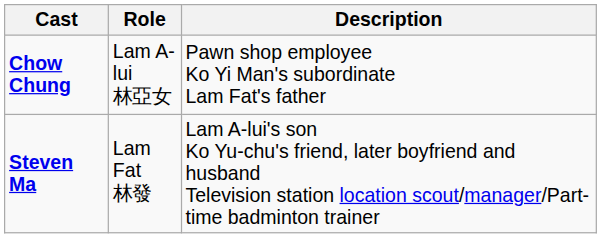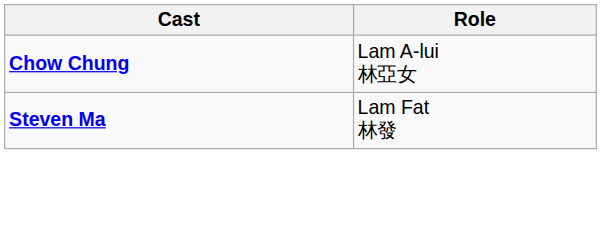 <table class="wikitable" width="55%">
 <tr>
 <th>Cast</th>
 <th>Role</th>
-<th>Description</th>
 </tr>
 <tr>
 <td><strong><a href='#'>Chow Chung</a></strong></td>
 <td>Lam A-lui<br>林亞女</td>
-<td>Pawn shop employee<br>Ko Yi Man's subordinate<br>Lam Fat's father</td>
 </tr>
 <tr>
 <td><strong><a href='#'>Steven Ma</a></strong></td>
 <td>Lam Fat<br>林發</td>
-<td>Lam A-lui's son<br>Ko Yu-chu's friend, later boyfriend and husband<br>Television station <a href='#'>location scout</a>/<a href='#'>manager</a>/Part-time badminton trainer</td>
 </tr>
 </table>
